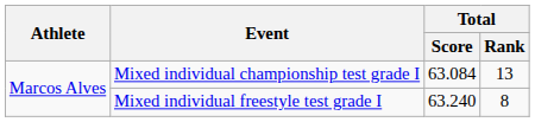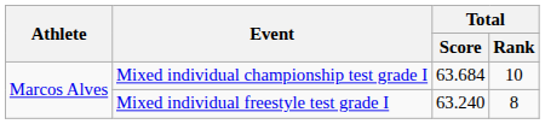 <table class=wikitable>
 <tr>
 <th rowspan="2">Athlete</th>
 <th rowspan="2">Event</th>
 <th colspan="2">Total</th>
 </tr>
 <tr>
 <th>Score</th>
 <th>Rank</th>
 </tr>
 <tr>
 <td rowspan="2"><a href='#'>Marcos Alves</a></td>
 <td><a href='#'>Mixed individual championship test grade I</a></td>
-<td align="center">63.084</td>
-<td align="center">13</td>
+<td align="center">63.684</td>
+<td align="center">10</td>
 </tr>
 <tr>
 <td><a href='#'>Mixed individual freestyle test grade I</a></td>
 <td align="center">63.240</td>
 <td align="center">8</td>
 </tr>
 </table>
